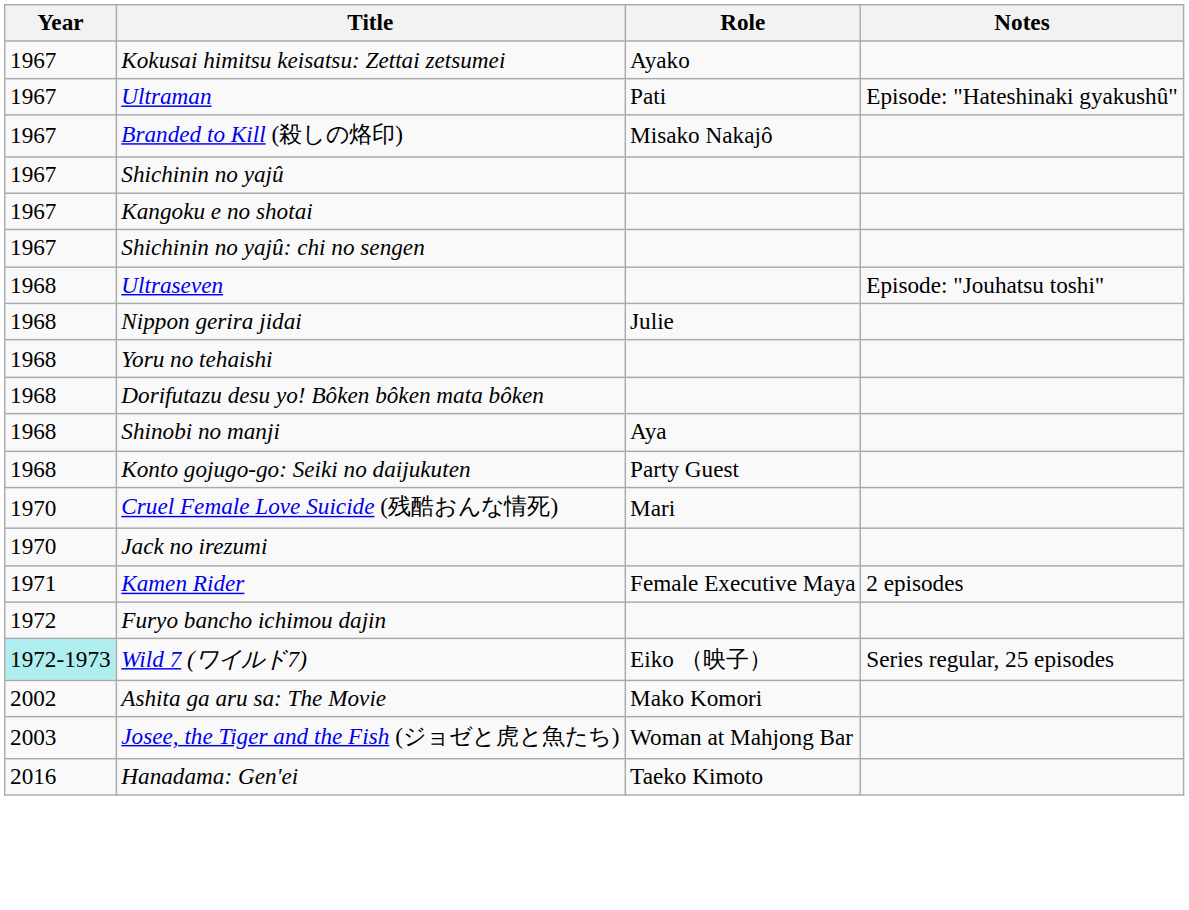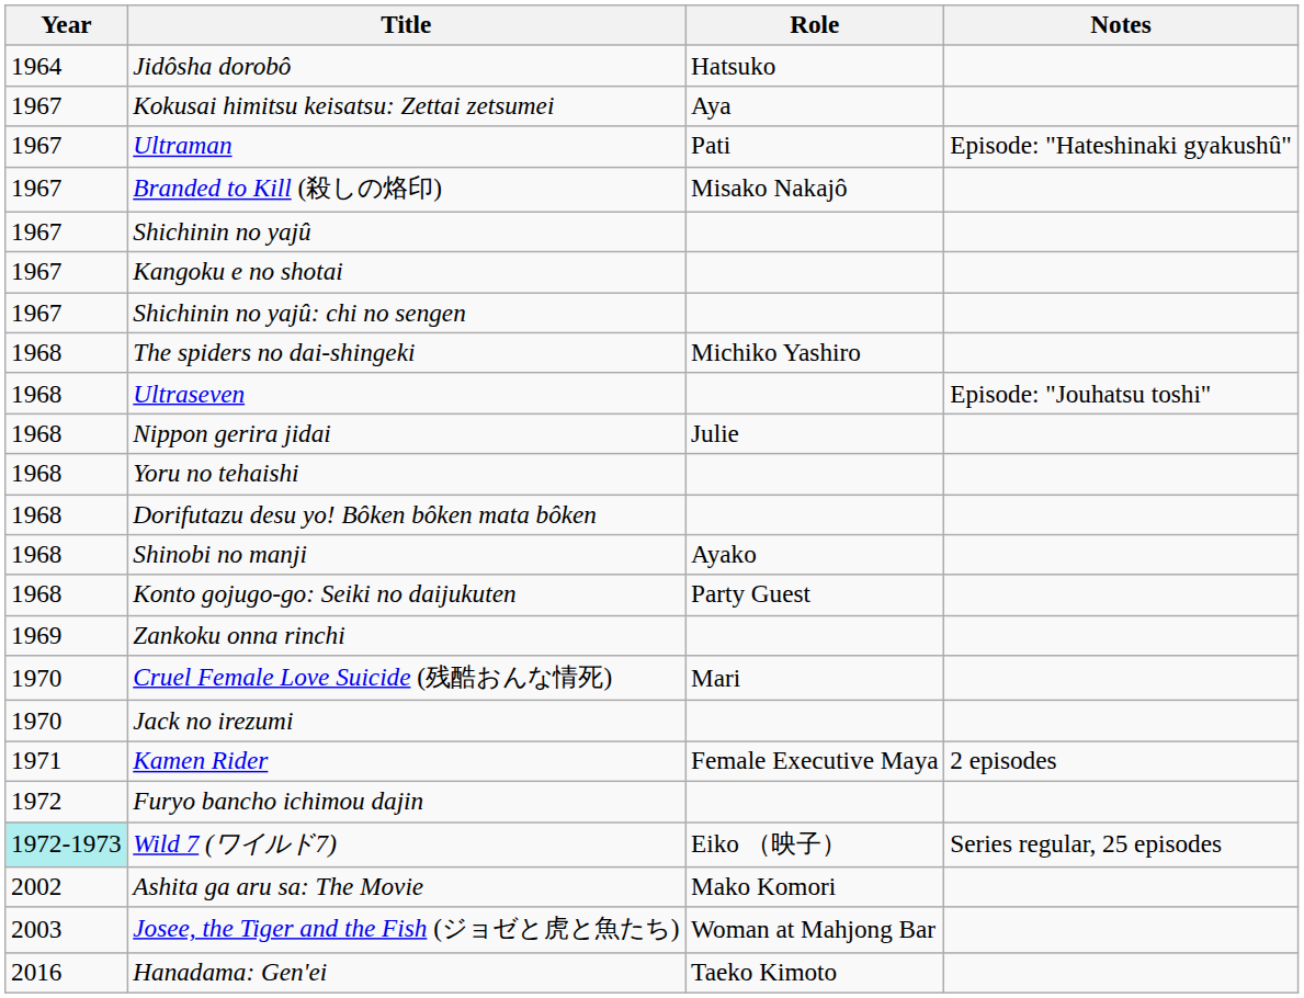 <table class="wikitable">
 <tr>
 <th>Year</th>
 <th>Title</th>
 <th>Role</th>
 <th>Notes</th>
 </tr>
 <tr>
+<td>1964</td>
+<td><em>Jidôsha dorobô</em></td>
+<td>Hatsuko</td>
+<td></td>
+</tr>
+<tr>
 <td>1967</td>
 <td><em>Kokusai himitsu keisatsu: Zettai zetsumei</em></td>
-<td>Ayako</td>
+<td>Aya</td>
 <td></td>
 </tr>
 <tr>
 <td>1967</td>
 <td><em><a href='#'>Ultraman</a></em></td>
 <td>Pati</td>
 <td>Episode: "Hateshinaki gyakushû"</td>
 </tr>
 <tr>
 <td>1967</td>
 <td><em><a href='#'>Branded to Kill</a></em> (殺しの烙印)</td>
 <td>Misako Nakajô</td>
 <td></td>
 </tr>
 <tr>
 <td>1967</td>
 <td><em>Shichinin no yajû</em></td>
 <td></td>
 <td></td>
 </tr>
 <tr>
 <td>1967</td>
 <td><em>Kangoku e no shotai</em></td>
 <td></td>
 <td></td>
 </tr>
 <tr>
 <td>1967</td>
 <td><em>Shichinin no yajû: chi no sengen</em></td>
 <td></td>
 <td></td>
 </tr>
 <tr>
 <td>1968</td>
+<td><em>The spiders no dai-shingeki</em></td>
+<td>Michiko Yashiro</td>
+<td></td>
+</tr>
+<tr>
+<td>1968</td>
 <td><em><a href='#'>Ultraseven</a></em></td>
 <td></td>
 <td>Episode: "Jouhatsu toshi"</td>
 </tr>
 <tr>
 <td>1968</td>
 <td><em>Nippon gerira jidai</em></td>
 <td>Julie</td>
 <td></td>
 </tr>
 <tr>
 <td>1968</td>
 <td><em>Yoru no tehaishi</em></td>
 <td></td>
 <td></td>
 </tr>
 <tr>
 <td>1968</td>
 <td><em>Dorifutazu desu yo! Bôken bôken mata bôken</em></td>
 <td></td>
 <td></td>
 </tr>
 <tr>
 <td>1968</td>
 <td><em>Shinobi no manji</em></td>
-<td>Aya</td>
+<td>Ayako</td>
 <td></td>
 </tr>
 <tr>
 <td>1968</td>
 <td><em>Konto gojugo-go: Seiki no daijukuten</em></td>
 <td>Party Guest</td>
+<td></td>
+</tr>
+<tr>
+<td>1969</td>
+<td><em>Zankoku onna rinchi</em></td>
+<td></td>
 <td></td>
 </tr>
 <tr>
 <td>1970</td>
 <td><em><a href='#'>Cruel Female Love Suicide</a></em> (残酷おんな情死)</td>
 <td>Mari</td>
 <td></td>
 </tr>
 <tr>
 <td>1970</td>
 <td><em>Jack no irezumi</em></td>
 <td></td>
 <td></td>
 </tr>
 <tr>
 <td>1971</td>
 <td><em><a href='#'>Kamen Rider</a></em></td>
 <td>Female Executive Maya</td>
 <td>2 episodes</td>
 </tr>
 <tr>
 <td>1972</td>
 <td><em>Furyo bancho ichimou dajin</em></td>
 <td></td>
 <td></td>
 </tr>
 <tr>
 <td style="background: paleturquoise;">1972-1973</td>
 <td><em><a href='#'>Wild 7</a> (ワイルド7)</em></td>
 <td>Eiko （映子）</td>
 <td>Series regular, 25 episodes</td>
 </tr>
 <tr>
 <td>2002</td>
 <td><em>Ashita ga aru sa: The Movie</em></td>
 <td>Mako Komori</td>
 <td></td>
 </tr>
 <tr>
 <td>2003</td>
 <td><em><a href='#'>Josee, the Tiger and the Fish</a></em> (ジョゼと虎と魚たち)</td>
 <td>Woman at Mahjong Bar</td>
 <td></td>
 </tr>
 <tr>
 <td>2016</td>
 <td><em>Hanadama: Gen'ei</em></td>
 <td>Taeko Kimoto</td>
 <td></td>
 </tr>
 </table>
